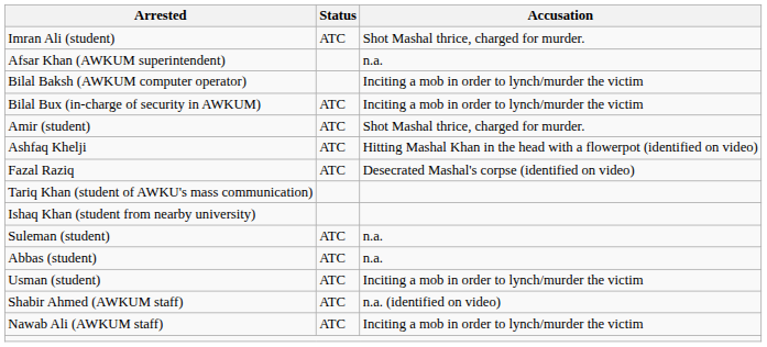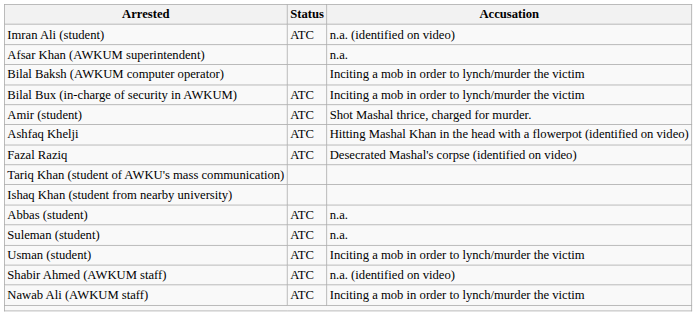 <table class="wikitable">
 <tr>
 <th>Arrested</th>
 <th>Status</th>
 <th>Accusation</th>
 </tr>
 <tr>
 <td>Imran Ali (student)</td>
 <td>ATC</td>
-<td>Shot Mashal thrice, charged for murder.</td>
+<td>n.a. (identified on video)</td>
 </tr>
 <tr>
 <td>Afsar Khan (AWKUM superintendent)</td>
 <td></td>
 <td>n.a.</td>
 </tr>
 <tr>
 <td>Bilal Baksh (AWKUM computer operator)</td>
 <td></td>
 <td>Inciting a mob in order to lynch/murder the victim</td>
 </tr>
 <tr>
 <td>Bilal Bux (in-charge of security in AWKUM)</td>
 <td>ATC</td>
 <td>Inciting a mob in order to lynch/murder the victim</td>
 </tr>
 <tr>
 <td>Amir (student)</td>
 <td>ATC</td>
 <td>Shot Mashal thrice, charged for murder.</td>
 </tr>
 <tr>
 <td>Ashfaq Khelji</td>
 <td>ATC</td>
 <td>Hitting Mashal Khan in the head with a flowerpot (identified on video)</td>
 </tr>
 <tr>
 <td>Fazal Raziq</td>
 <td>ATC</td>
 <td>Desecrated Mashal's corpse (identified on video)</td>
 </tr>
 <tr>
 <td>Tariq Khan (student of AWKU's mass communication)</td>
 <td></td>
 <td></td>
 </tr>
 <tr>
 <td>Ishaq Khan (student from nearby university)</td>
 <td></td>
 <td></td>
 </tr>
 <tr>
-<td>Suleman (student)</td>
+<td>Abbas (student)</td>
 <td>ATC</td>
 <td>n.a.</td>
 </tr>
 <tr>
-<td>Abbas (student)</td>
+<td>Suleman (student)</td>
 <td>ATC</td>
 <td>n.a.</td>
 </tr>
 <tr>
 <td>Usman (student)</td>
 <td>ATC</td>
 <td>Inciting a mob in order to lynch/murder the victim</td>
 </tr>
 <tr>
 <td>Shabir Ahmed (AWKUM staff)</td>
 <td>ATC</td>
 <td>n.a. (identified on video)</td>
 </tr>
 <tr>
 <td>Nawab Ali (AWKUM staff)</td>
 <td>ATC</td>
 <td>Inciting a mob in order to lynch/murder the victim</td>
 </tr>
 <tr>
 <td colspan="3"></td>
 </tr>
 </table>
